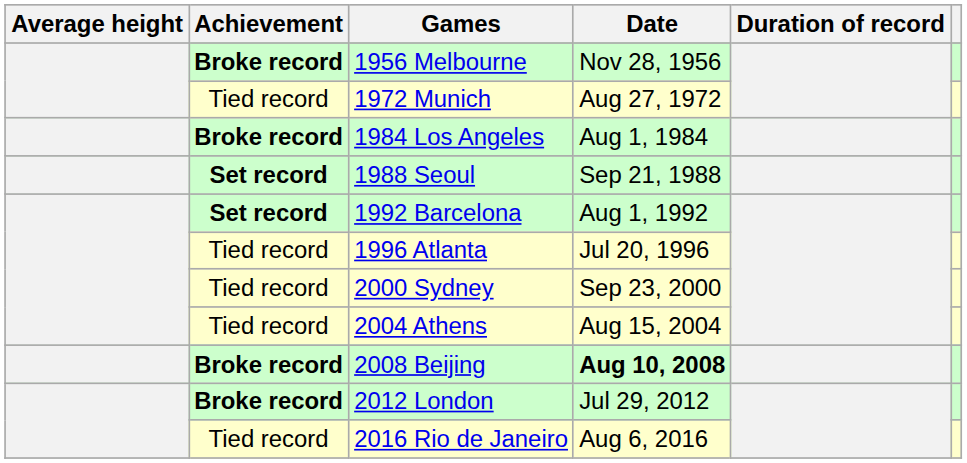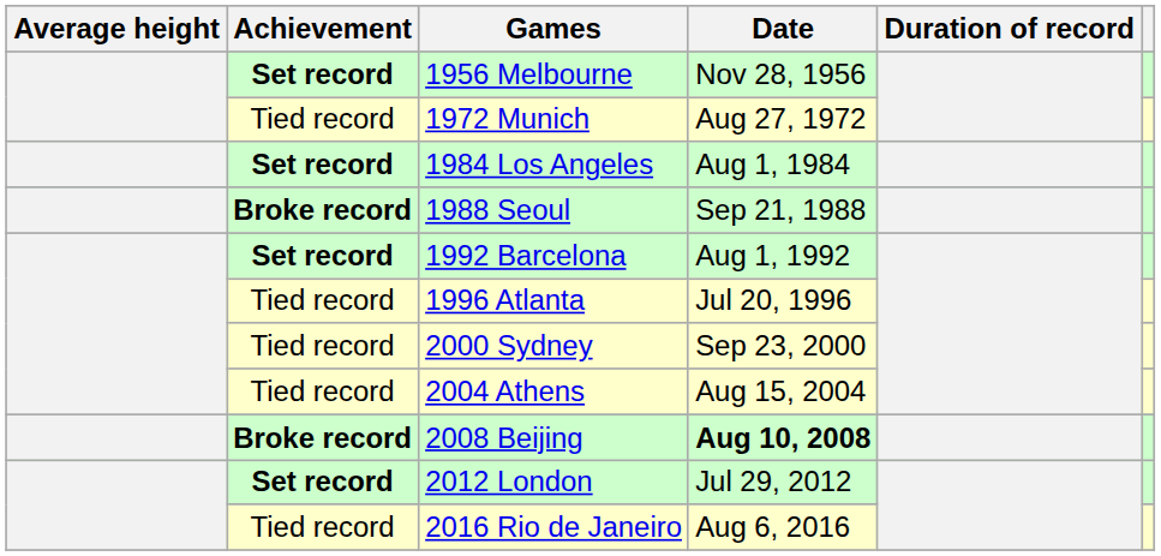 <table class="wikitable" style="text-align: left; font-size: 90%; margin-left: 1em;">
 <tr>
 <th>Average height</th>
 <th>Achievement</th>
 <th>Games</th>
 <th>Date</th>
 <th>Duration of record</th>
 <th></th>
 </tr>
 <tr style="background: #cfc;">
 <td rowspan="2" style="background: #f2f2f2;"><strong></strong></td>
-<td style="text-align: center;"><strong>Broke record</strong></td>
+<td style="text-align: center;"><strong>Set record</strong></td>
 <td> <a href='#'>1956 Melbourne</a></td>
 <td>Nov 28, 1956</td>
 <td rowspan="2" style="background: #f2f2f2;"></td>
 <td></td>
 </tr>
 <tr style="background: #ffc;">
 <td style="text-align: center;">Tied record</td>
 <td> <a href='#'>1972 Munich</a></td>
 <td>Aug 27, 1972</td>
 <td></td>
 </tr>
 <tr style="background: #cfc;">
 <td style="background: #f2f2f2;"><strong></strong></td>
-<td style="text-align: center;"><strong>Broke record</strong></td>
+<td style="text-align: center;"><strong>Set record</strong></td>
 <td> <a href='#'>1984 Los Angeles</a></td>
 <td>Aug 1, 1984</td>
 <td style="background: #f2f2f2;"></td>
 <td></td>
 </tr>
 <tr style="background: #cfc;">
 <td style="background: #f2f2f2;"><strong></strong></td>
-<td style="text-align: center;"><strong>Set record</strong></td>
+<td style="text-align: center;"><strong>Broke record</strong></td>
 <td> <a href='#'>1988 Seoul</a></td>
 <td>Sep 21, 1988</td>
 <td style="background: #f2f2f2;"></td>
 <td></td>
 </tr>
 <tr style="background: #cfc;">
 <td rowspan="4" style="background: #f2f2f2;"><strong></strong></td>
 <td style="text-align: center;"><strong>Set record</strong></td>
 <td> <a href='#'>1992 Barcelona</a></td>
 <td>Aug 1, 1992</td>
 <td rowspan="4" style="background: #f2f2f2;"></td>
 <td></td>
 </tr>
 <tr style="background: #ffc;">
 <td style="text-align: center;">Tied record</td>
 <td> <a href='#'>1996 Atlanta</a></td>
 <td>Jul 20, 1996</td>
 <td></td>
 </tr>
 <tr style="background: #ffc;">
 <td style="text-align: center;">Tied record</td>
 <td> <a href='#'>2000 Sydney</a></td>
 <td>Sep 23, 2000</td>
 <td></td>
 </tr>
 <tr style="background: #ffc;">
 <td style="text-align: center;">Tied record</td>
 <td> <a href='#'>2004 Athens</a></td>
 <td>Aug 15, 2004</td>
 <td></td>
 </tr>
 <tr style="background: #cfc;">
 <td style="background: #f2f2f2;"><strong></strong></td>
 <td style="text-align: center;"><strong>Broke record</strong></td>
 <td> <a href='#'>2008 Beijing</a></td>
 <td><strong>Aug 10, 2008</strong></td>
 <td style="background: #f2f2f2;"></td>
 <td></td>
 </tr>
 <tr style="background: #cfc;">
 <td rowspan="2" style="background: #f2f2f2;"><strong></strong></td>
-<td style="text-align: center;"><strong>Broke record</strong></td>
+<td style="text-align: center;"><strong>Set record</strong></td>
 <td> <a href='#'>2012 London</a></td>
 <td>Jul 29, 2012</td>
 <td rowspan="2" style="background: #f2f2f2;"></td>
 <td></td>
 </tr>
 <tr style="background: #ffc;">
 <td style="text-align: center;">Tied record</td>
 <td> <a href='#'>2016 Rio de Janeiro</a></td>
 <td>Aug 6, 2016</td>
 <td></td>
 </tr>
 </table>
